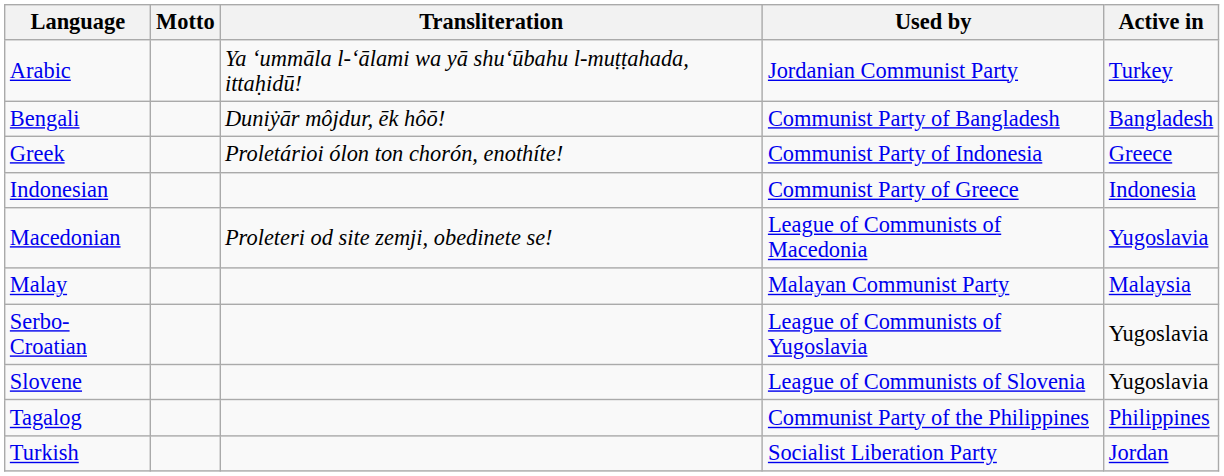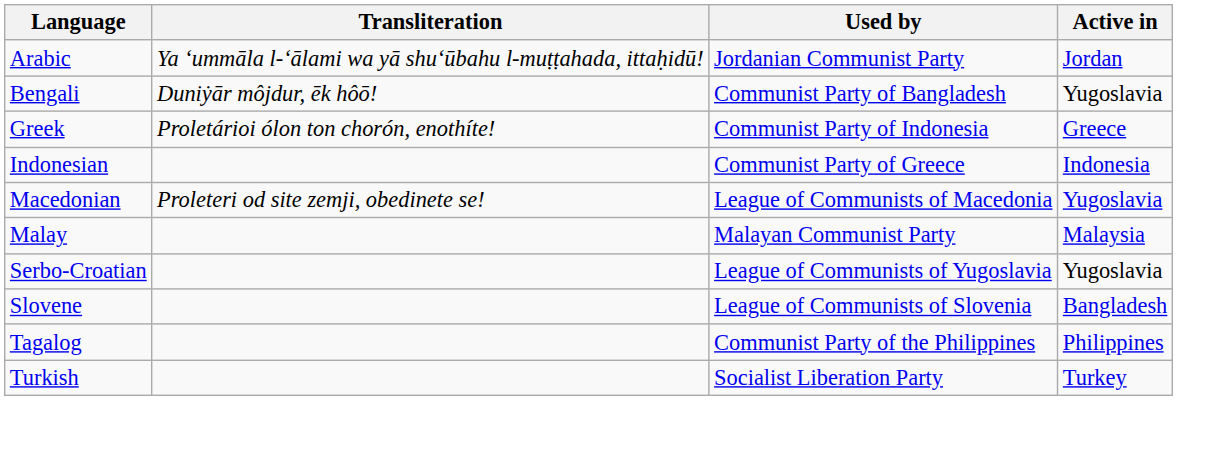 <table class="wikitable collapsible">
 <tr>
 <th>Language</th>
-<th>Motto</th>
 <th>Transliteration</th>
 <th>Used by</th>
 <th>Active in</th>
 </tr>
 <tr>
 <td><a href='#'>Arabic</a></td>
-<td></td>
 <td><em>Ya ‘ummāla l-‘ālami wa yā shu‘ūbahu l-muṭṭahada, ittaḥidū!</em></td>
 <td><a href='#'>Jordanian Communist Party</a></td>
-<td><a href='#'>Turkey</a></td>
+<td><a href='#'>Jordan</a></td>
 </tr>
 <tr>
 <td><a href='#'>Bengali</a></td>
-<td></td>
 <td><em>Duniẏār môjdur, ēk hôō!</em></td>
 <td><a href='#'>Communist Party of Bangladesh</a></td>
-<td><a href='#'>Bangladesh</a></td>
+<td>Yugoslavia</td>
 </tr>
 <tr>
 <td><a href='#'>Greek</a></td>
-<td></td>
 <td><em>Proletárioi ólon ton chorón, enothíte!</em></td>
 <td><a href='#'>Communist Party of Indonesia</a></td>
 <td><a href='#'>Greece</a></td>
 </tr>
 <tr>
 <td><a href='#'>Indonesian</a></td>
 <td></td>
-<td></td>
 <td><a href='#'>Communist Party of Greece</a></td>
 <td><a href='#'>Indonesia</a></td>
 </tr>
 <tr>
 <td><a href='#'>Macedonian</a></td>
-<td></td>
 <td><em>Proleteri od site zemji, obedinete se!</em></td>
 <td><a href='#'>League of Communists of Macedonia</a></td>
 <td><a href='#'>Yugoslavia</a></td>
 </tr>
 <tr>
 <td><a href='#'>Malay</a></td>
 <td></td>
-<td></td>
 <td><a href='#'>Malayan Communist Party</a></td>
 <td><a href='#'>Malaysia</a></td>
 </tr>
 <tr>
 <td><a href='#'>Serbo-Croatian</a></td>
-<td></td>
 <td></td>
 <td><a href='#'>League of Communists of Yugoslavia</a></td>
 <td>Yugoslavia</td>
 </tr>
 <tr>
 <td><a href='#'>Slovene</a></td>
 <td></td>
-<td></td>
 <td><a href='#'>League of Communists of Slovenia</a></td>
-<td>Yugoslavia</td>
+<td><a href='#'>Bangladesh</a></td>
 </tr>
 <tr>
 <td><a href='#'>Tagalog</a></td>
-<td></td>
 <td></td>
 <td><a href='#'>Communist Party of the Philippines</a></td>
 <td><a href='#'>Philippines</a></td>
 </tr>
 <tr>
 <td><a href='#'>Turkish</a></td>
 <td></td>
-<td></td>
 <td><a href='#'>Socialist Liberation Party</a></td>
-<td><a href='#'>Jordan</a></td>
+<td><a href='#'>Turkey</a></td>
 </tr>
 </table>
